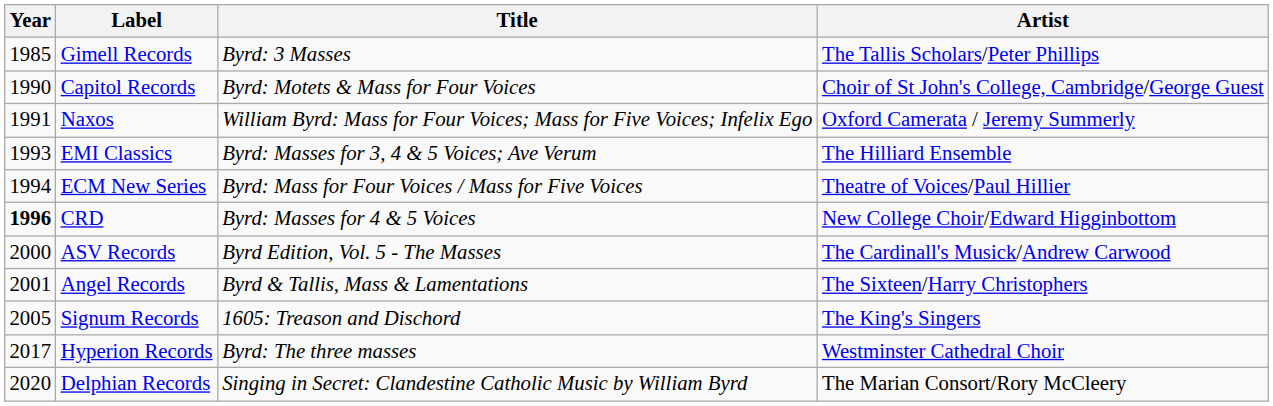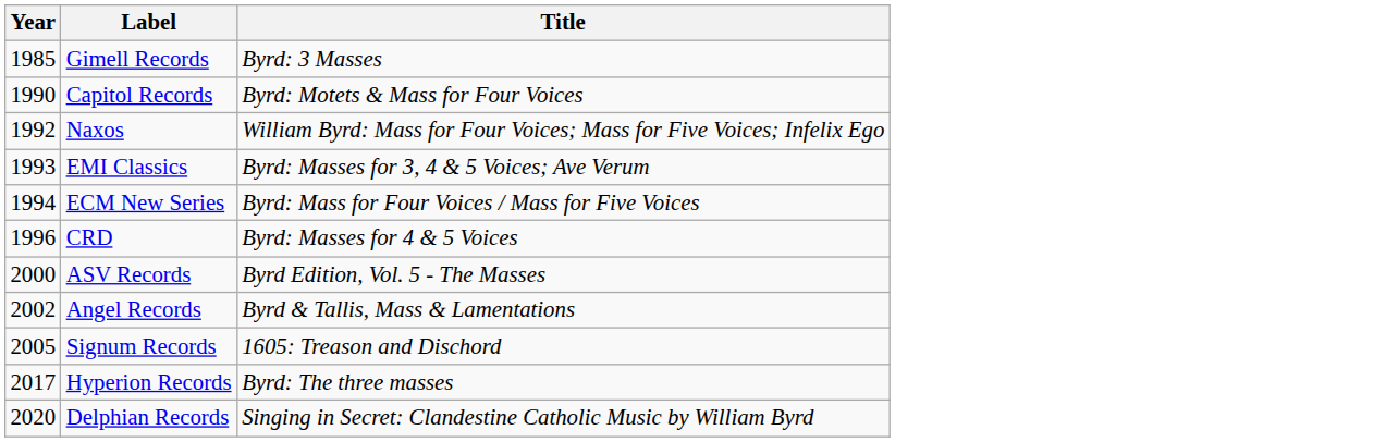 <table class="wikitable sortable">
 <tr>
 <th>Year</th>
 <th>Label</th>
 <th>Title</th>
-<th>Artist</th>
 </tr>
 <tr>
 <td>1985</td>
 <td><a href='#'>Gimell Records</a></td>
 <td><em>Byrd: 3 Masses</em></td>
-<td><a href='#'>The Tallis Scholars</a>/<a href='#'>Peter Phillips</a></td>
 </tr>
 <tr>
 <td>1990</td>
 <td><a href='#'>Capitol Records</a></td>
 <td><em>Byrd: Motets & Mass for Four Voices</em></td>
-<td><a href='#'>Choir of St John's College, Cambridge</a>/<a href='#'>George Guest</a></td>
 </tr>
 <tr>
-<td>1991</td>
+<td>1992</td>
 <td><a href='#'>Naxos</a></td>
 <td><em>William Byrd: Mass for Four Voices; Mass for Five Voices; Infelix Ego</em></td>
-<td><a href='#'>Oxford Camerata</a> / <a href='#'>Jeremy Summerly</a></td>
 </tr>
 <tr>
 <td>1993</td>
 <td><a href='#'>EMI Classics</a></td>
 <td><em>Byrd: Masses for 3, 4 & 5 Voices; Ave Verum</em></td>
-<td><a href='#'>The Hilliard Ensemble</a></td>
 </tr>
 <tr>
 <td>1994</td>
 <td><a href='#'>ECM New Series</a></td>
 <td><em>Byrd: Mass for Four Voices / Mass for Five Voices</em></td>
-<td><a href='#'>Theatre of Voices</a>/<a href='#'>Paul Hillier</a></td>
 </tr>
 <tr>
-<td><strong>1996</strong></td>
+<td>1996</td>
 <td><a href='#'>CRD</a></td>
 <td><em>Byrd: Masses for 4 & 5 Voices</em></td>
-<td><a href='#'>New College Choir</a>/<a href='#'>Edward Higginbottom</a></td>
 </tr>
 <tr>
 <td>2000</td>
 <td><a href='#'>ASV Records</a></td>
 <td><em>Byrd Edition, Vol. 5 - The Masses</em></td>
-<td><a href='#'>The Cardinall's Musick</a>/<a href='#'>Andrew Carwood</a></td>
 </tr>
 <tr>
-<td>2001</td>
+<td>2002</td>
 <td><a href='#'>Angel Records</a></td>
 <td><em>Byrd & Tallis, Mass & Lamentations</em></td>
-<td><a href='#'>The Sixteen</a>/<a href='#'>Harry Christophers</a></td>
 </tr>
 <tr>
 <td>2005</td>
 <td><a href='#'>Signum Records</a></td>
 <td><em>1605: Treason and Dischord</em></td>
-<td><a href='#'>The King's Singers</a></td>
 </tr>
 <tr>
 <td>2017</td>
 <td><a href='#'>Hyperion Records</a></td>
 <td><em>Byrd: The three masses</em></td>
-<td><a href='#'>Westminster Cathedral Choir</a></td>
 </tr>
 <tr>
 <td>2020</td>
 <td><a href='#'>Delphian Records</a></td>
 <td><em>Singing in Secret: Clandestine Catholic Music by William Byrd</em></td>
-<td>The Marian Consort/Rory McCleery</td>
 </tr>
 </table>
